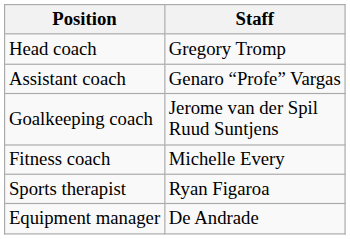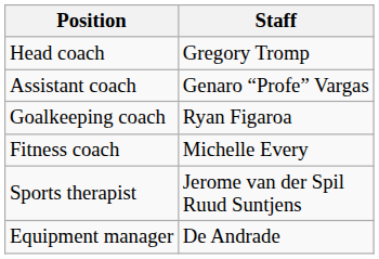 <table class=wikitable>
 <tr>
 <th>Position</th>
 <th>Staff</th>
 </tr>
 <tr>
 <td>Head coach</td>
 <td> Gregory Tromp</td>
 </tr>
 <tr>
 <td>Assistant coach</td>
 <td> Genaro “Profe” Vargas</td>
 </tr>
 <tr>
 <td>Goalkeeping coach</td>
-<td> Jerome van der Spil<br> Ruud Suntjens</td>
+<td> Ryan Figaroa</td>
 </tr>
 <tr>
 <td>Fitness coach</td>
 <td> Michelle Every</td>
 </tr>
 <tr>
 <td>Sports therapist</td>
-<td> Ryan Figaroa</td>
+<td> Jerome van der Spil<br> Ruud Suntjens</td>
 </tr>
 <tr>
 <td>Equipment manager</td>
 <td> De Andrade</td>
 </tr>
 </table>
